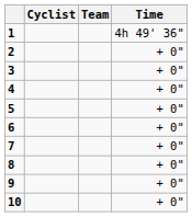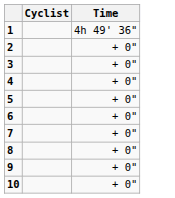 <table class="wikitable">
 <tr style="background:#ccccff;">
 <th></th>
 <th>Cyclist</th>
-<th>Team</th>
 <th>Time</th>
 </tr>
 <tr>
 <td><strong>1</strong></td>
-<td><strong></strong></td>
 <td><strong></strong></td>
 <td align=right>4h 49' 36"</td>
 </tr>
 <tr>
 <td><strong>2</strong></td>
 <td></td>
-<td></td>
 <td align=right>+ 0"</td>
 </tr>
 <tr>
 <td><strong>3</strong></td>
-<td></td>
 <td></td>
 <td align=right>+ 0"</td>
 </tr>
 <tr>
 <td><strong>4</strong></td>
 <td></td>
-<td></td>
 <td align=right>+ 0"</td>
 </tr>
 <tr>
 <td><strong>5</strong></td>
-<td></td>
 <td></td>
 <td align=right>+ 0"</td>
 </tr>
 <tr>
 <td><strong>6</strong></td>
 <td></td>
-<td></td>
 <td align=right>+ 0"</td>
 </tr>
 <tr>
 <td><strong>7</strong></td>
-<td></td>
 <td></td>
 <td align=right>+ 0"</td>
 </tr>
 <tr>
 <td><strong>8</strong></td>
 <td></td>
-<td></td>
 <td align=right>+ 0"</td>
 </tr>
 <tr>
 <td><strong>9</strong></td>
-<td></td>
 <td></td>
 <td align=right>+ 0"</td>
 </tr>
 <tr>
 <td><strong>10</strong></td>
 <td></td>
-<td></td>
 <td align=right>+ 0"</td>
 </tr>
 </table>
